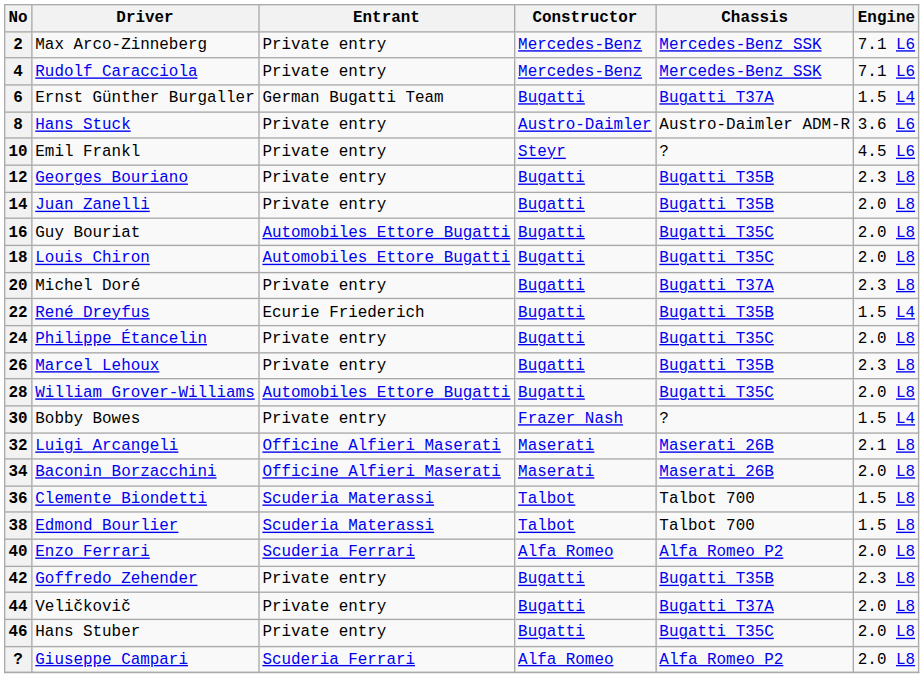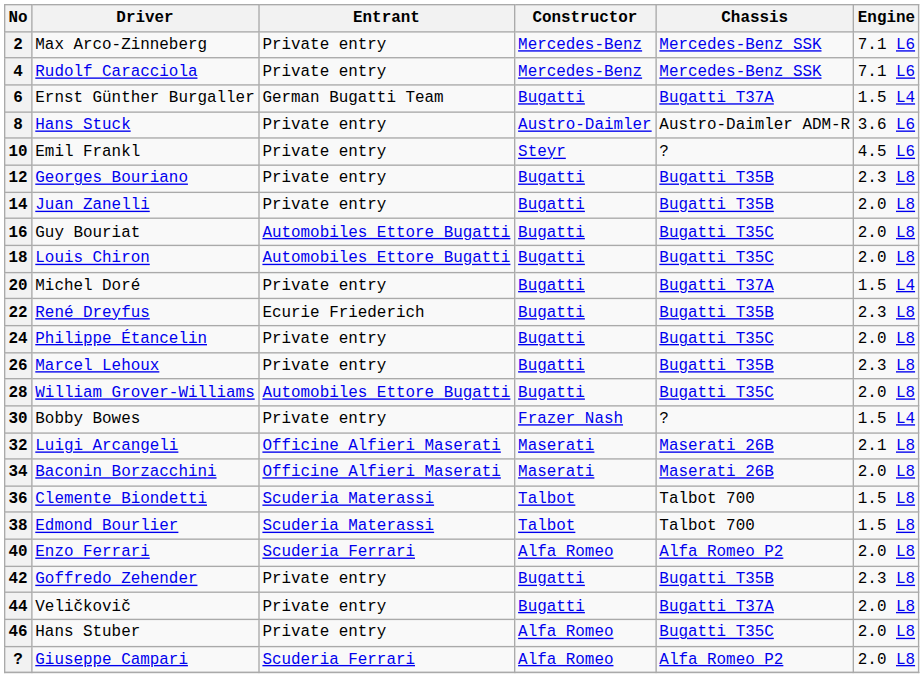 <table class="wikitable" style="font-size: 90%;">
 <tr>
 <th>No</th>
 <th>Driver</th>
 <th>Entrant</th>
 <th>Constructor</th>
 <th>Chassis</th>
 <th>Engine</th>
 </tr>
 <tr>
 <th>2</th>
 <td> Max Arco-Zinneberg</td>
 <td>Private entry</td>
 <td><a href='#'>Mercedes-Benz</a></td>
 <td><a href='#'>Mercedes-Benz SSK</a></td>
 <td>7.1 <a href='#'>L6</a></td>
 </tr>
 <tr>
 <th>4</th>
 <td> <a href='#'>Rudolf Caracciola</a></td>
 <td>Private entry</td>
 <td><a href='#'>Mercedes-Benz</a></td>
 <td><a href='#'>Mercedes-Benz SSK</a></td>
 <td>7.1 <a href='#'>L6</a></td>
 </tr>
 <tr>
 <th>6</th>
 <td> Ernst Günther Burgaller</td>
 <td>German Bugatti Team</td>
 <td><a href='#'>Bugatti</a></td>
 <td><a href='#'>Bugatti T37A</a></td>
 <td>1.5 <a href='#'>L4</a></td>
 </tr>
 <tr>
 <th>8</th>
 <td> <a href='#'>Hans Stuck</a></td>
 <td>Private entry</td>
 <td><a href='#'>Austro-Daimler</a></td>
 <td>Austro-Daimler ADM-R</td>
 <td>3.6 <a href='#'>L6</a></td>
 </tr>
 <tr>
 <th>10</th>
 <td> Emil Frankl</td>
 <td>Private entry</td>
 <td><a href='#'>Steyr</a></td>
 <td>?</td>
 <td>4.5 <a href='#'>L6</a></td>
 </tr>
 <tr>
 <th>12</th>
 <td> <a href='#'>Georges Bouriano</a></td>
 <td>Private entry</td>
 <td><a href='#'>Bugatti</a></td>
 <td><a href='#'>Bugatti T35B</a></td>
 <td>2.3 <a href='#'>L8</a></td>
 </tr>
 <tr>
 <th>14</th>
 <td> <a href='#'>Juan Zanelli</a></td>
 <td>Private entry</td>
 <td><a href='#'>Bugatti</a></td>
 <td><a href='#'>Bugatti T35B</a></td>
 <td>2.0 <a href='#'>L8</a></td>
 </tr>
 <tr>
 <th>16</th>
 <td> Guy Bouriat</td>
 <td><a href='#'>Automobiles Ettore Bugatti</a></td>
 <td><a href='#'>Bugatti</a></td>
 <td><a href='#'>Bugatti T35C</a></td>
 <td>2.0 <a href='#'>L8</a></td>
 </tr>
 <tr>
 <th>18</th>
 <td> <a href='#'>Louis Chiron</a></td>
 <td><a href='#'>Automobiles Ettore Bugatti</a></td>
 <td><a href='#'>Bugatti</a></td>
 <td><a href='#'>Bugatti T35C</a></td>
 <td>2.0 <a href='#'>L8</a></td>
 </tr>
 <tr>
 <th>20</th>
 <td> Michel Doré</td>
 <td>Private entry</td>
 <td><a href='#'>Bugatti</a></td>
 <td><a href='#'>Bugatti T37A</a></td>
-<td>2.3 <a href='#'>L8</a></td>
+<td>1.5 <a href='#'>L4</a></td>
 </tr>
 <tr>
 <th>22</th>
 <td> <a href='#'>René Dreyfus</a></td>
 <td>Ecurie Friederich</td>
 <td><a href='#'>Bugatti</a></td>
 <td><a href='#'>Bugatti T35B</a></td>
-<td>1.5 <a href='#'>L4</a></td>
+<td>2.3 <a href='#'>L8</a></td>
 </tr>
 <tr>
 <th>24</th>
 <td> <a href='#'>Philippe Étancelin</a></td>
 <td>Private entry</td>
 <td><a href='#'>Bugatti</a></td>
 <td><a href='#'>Bugatti T35C</a></td>
 <td>2.0 <a href='#'>L8</a></td>
 </tr>
 <tr>
 <th>26</th>
 <td> <a href='#'>Marcel Lehoux</a></td>
 <td>Private entry</td>
 <td><a href='#'>Bugatti</a></td>
 <td><a href='#'>Bugatti T35B</a></td>
 <td>2.3 <a href='#'>L8</a></td>
 </tr>
 <tr>
 <th>28</th>
 <td> <a href='#'>William Grover-Williams</a></td>
 <td><a href='#'>Automobiles Ettore Bugatti</a></td>
 <td><a href='#'>Bugatti</a></td>
 <td><a href='#'>Bugatti T35C</a></td>
 <td>2.0 <a href='#'>L8</a></td>
 </tr>
 <tr>
 <th>30</th>
 <td> Bobby Bowes</td>
 <td>Private entry</td>
 <td><a href='#'>Frazer Nash</a></td>
 <td>?</td>
 <td>1.5 <a href='#'>L4</a></td>
 </tr>
 <tr>
 <th>32</th>
 <td> <a href='#'>Luigi Arcangeli</a></td>
 <td><a href='#'>Officine Alfieri Maserati</a></td>
 <td><a href='#'>Maserati</a></td>
 <td><a href='#'>Maserati 26B</a></td>
 <td>2.1 <a href='#'>L8</a></td>
 </tr>
 <tr>
 <th>34</th>
 <td> <a href='#'>Baconin Borzacchini</a></td>
 <td><a href='#'>Officine Alfieri Maserati</a></td>
 <td><a href='#'>Maserati</a></td>
 <td><a href='#'>Maserati 26B</a></td>
 <td>2.0 <a href='#'>L8</a></td>
 </tr>
 <tr>
 <th>36</th>
 <td> <a href='#'>Clemente Biondetti</a></td>
 <td><a href='#'>Scuderia Materassi</a></td>
 <td><a href='#'>Talbot</a></td>
 <td>Talbot 700</td>
 <td>1.5 <a href='#'>L8</a></td>
 </tr>
 <tr>
 <th>38</th>
 <td> <a href='#'>Edmond Bourlier</a></td>
 <td><a href='#'>Scuderia Materassi</a></td>
 <td><a href='#'>Talbot</a></td>
 <td>Talbot 700</td>
 <td>1.5 <a href='#'>L8</a></td>
 </tr>
 <tr>
 <th>40</th>
 <td> <a href='#'>Enzo Ferrari</a></td>
 <td><a href='#'>Scuderia Ferrari</a></td>
 <td><a href='#'>Alfa Romeo</a></td>
 <td><a href='#'>Alfa Romeo P2</a></td>
 <td>2.0 <a href='#'>L8</a></td>
 </tr>
 <tr>
 <th>42</th>
 <td> <a href='#'>Goffredo Zehender</a></td>
 <td>Private entry</td>
 <td><a href='#'>Bugatti</a></td>
 <td><a href='#'>Bugatti T35B</a></td>
 <td>2.3 <a href='#'>L8</a></td>
 </tr>
 <tr>
 <th>44</th>
 <td> Veličkovič</td>
 <td>Private entry</td>
 <td><a href='#'>Bugatti</a></td>
 <td><a href='#'>Bugatti T37A</a></td>
 <td>2.0 <a href='#'>L8</a></td>
 </tr>
 <tr>
 <th>46</th>
 <td> Hans Stuber</td>
 <td>Private entry</td>
-<td><a href='#'>Bugatti</a></td>
+<td><a href='#'>Alfa Romeo</a></td>
 <td><a href='#'>Bugatti T35C</a></td>
 <td>2.0 <a href='#'>L8</a></td>
 </tr>
 <tr>
 <th>?</th>
 <td> <a href='#'>Giuseppe Campari</a></td>
 <td><a href='#'>Scuderia Ferrari</a></td>
 <td><a href='#'>Alfa Romeo</a></td>
 <td><a href='#'>Alfa Romeo P2</a></td>
 <td>2.0 <a href='#'>L8</a></td>
 </tr>
 <tr>
 </tr>
 </table>
